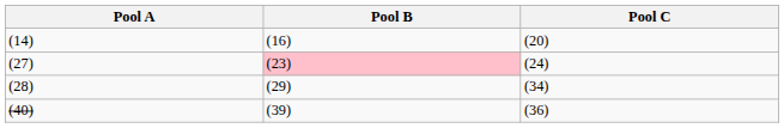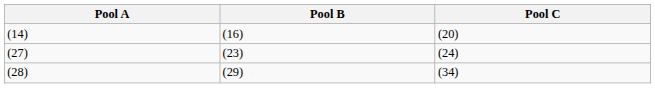 <table class="wikitable" width=840>
 <tr>
 <th width=33%>Pool A</th>
 <th width=33%>Pool B</th>
 <th width=33%>Pool C</th>
 </tr>
 <tr>
 <td> (14)</td>
 <td> (16)</td>
 <td> (20)</td>
 </tr>
 <tr>
 <td> (27)</td>
-<td style="background: pink;"> (23)</td>
+<td> (23)</td>
 <td> (24)</td>
 </tr>
 <tr>
 <td> (28)</td>
 <td> (29)</td>
 <td> (34)</td>
 </tr>
-<tr>
-<td><s> (40)</s></td>
-<td> (39)</td>
-<td> (36)</td>
-</tr>
 </table>
